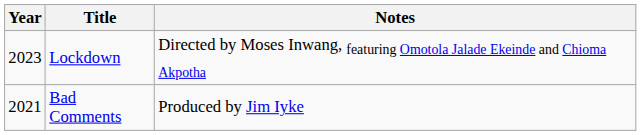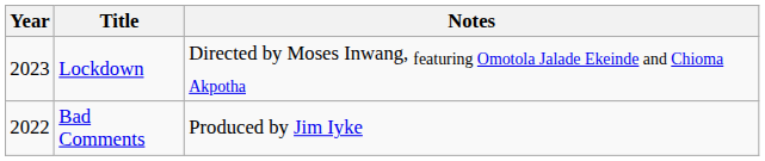 <table class="wikitable">
 <tr>
 <th>Year</th>
 <th>Title</th>
 <th>Notes</th>
 </tr>
 <tr>
 <td>2023</td>
 <td><a href='#'>Lockdown</a></td>
 <td>Directed by Moses Inwang, <sub>featuring <a href='#'>Omotola Jalade Ekeinde</a> and <a href='#'>Chioma Akpotha</a></sub></td>
 </tr>
 <tr>
-<td>2021</td>
+<td>2022</td>
 <td><a href='#'>Bad Comments</a></td>
 <td>Produced by <a href='#'>Jim Iyke</a></td>
 </tr>
 </table>
